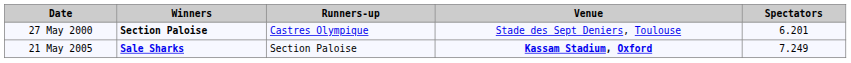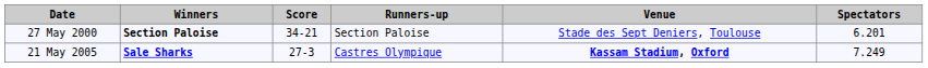 <table bgcolor="#f7f8ff" cellpadding="4" width="90%" cellspacing="0" border="1" style="font-size: 100%; border: grey solid 1px; border-collapse: collapse;">
 <tr bgcolor="#CCCCCC">
 <td align=center><strong>Date</strong></td>
 <td align=center><strong>Winners</strong></td>
+<td align=center><strong>Score</strong></td>
 <td align=center><strong>Runners-up</strong></td>
 <td align=center><strong>Venue</strong></td>
 <td align=center><strong>Spectators</strong></td>
 </tr>
 <tr>
 <td align=center>27 May 2000</td>
 <td> <strong>Section Paloise</strong></td>
-<td> <a href='#'>Castres Olympique</a></td>
+<td align=center>34-21</td>
+<td> Section Paloise</td>
 <td align=center><a href='#'>Stade des Sept Deniers</a>, <a href='#'>Toulouse</a></td>
 <td align=center>6.201</td>
 </tr>
 <tr>
 <td align=center>21 May 2005</td>
 <td> <strong><a href='#'>Sale Sharks</a></strong></td>
-<td> Section Paloise</td>
+<td align=center>27-3</td>
+<td> <a href='#'>Castres Olympique</a></td>
 <td align=center><strong><a href='#'>Kassam Stadium</a>, <a href='#'>Oxford</a></strong></td>
 <td align=center>7.249</td>
 </tr>
 </table>
